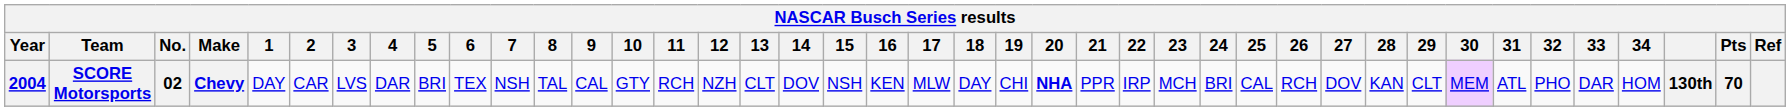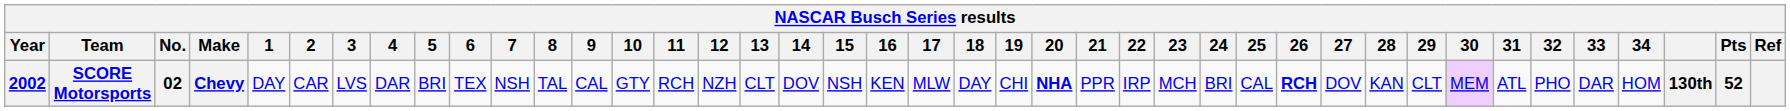 <table class="wikitable" style="text-align:center; font-size:75%">
 <tr>
 <th colspan=41><a href='#'>NASCAR Busch Series</a> results</th>
 </tr>
 <tr>
 <th>Year</th>
 <th>Team</th>
 <th>No.</th>
 <th>Make</th>
 <th>1</th>
 <th>2</th>
 <th>3</th>
 <th>4</th>
 <th>5</th>
 <th>6</th>
 <th>7</th>
 <th>8</th>
 <th>9</th>
 <th>10</th>
 <th>11</th>
 <th>12</th>
 <th>13</th>
 <th>14</th>
 <th>15</th>
 <th>16</th>
 <th>17</th>
 <th>18</th>
 <th>19</th>
 <th>20</th>
 <th>21</th>
 <th>22</th>
 <th>23</th>
 <th>24</th>
 <th>25</th>
 <th>26</th>
 <th>27</th>
 <th>28</th>
 <th>29</th>
 <th>30</th>
 <th>31</th>
 <th>32</th>
 <th>33</th>
 <th>34</th>
 <th></th>
 <th>Pts</th>
 <th>Ref</th>
 </tr>
 <tr>
-<th><a href='#'>2004</a></th>
+<th><a href='#'>2002</a></th>
 <th><a href='#'>SCORE Motorsports</a></th>
 <th>02</th>
 <th><a href='#'>Chevy</a></th>
 <td><a href='#'>DAY</a></td>
 <td><a href='#'>CAR</a></td>
 <td><a href='#'>LVS</a></td>
 <td><a href='#'>DAR</a></td>
 <td><a href='#'>BRI</a></td>
 <td><a href='#'>TEX</a></td>
 <td><a href='#'>NSH</a></td>
 <td><a href='#'>TAL</a></td>
 <td><a href='#'>CAL</a></td>
 <td><a href='#'>GTY</a></td>
 <td><a href='#'>RCH</a></td>
 <td><a href='#'>NZH</a></td>
 <td><a href='#'>CLT</a></td>
 <td><a href='#'>DOV</a></td>
 <td><a href='#'>NSH</a></td>
 <td><a href='#'>KEN</a></td>
 <td><a href='#'>MLW</a></td>
 <td><a href='#'>DAY</a></td>
 <td><a href='#'>CHI</a></td>
 <td><strong><a href='#'>NHA</a></strong></td>
 <td><a href='#'>PPR</a></td>
 <td><a href='#'>IRP</a></td>
 <td><a href='#'>MCH</a></td>
 <td><a href='#'>BRI</a></td>
 <td><a href='#'>CAL</a></td>
-<td><a href='#'>RCH</a></td>
+<td><strong><a href='#'>RCH</a></strong></td>
 <td><a href='#'>DOV</a></td>
 <td><a href='#'>KAN</a></td>
 <td><a href='#'>CLT</a></td>
 <td style="background:#EFCFFF;"><a href='#'>MEM</a><br></td>
 <td><a href='#'>ATL</a></td>
 <td><a href='#'>PHO</a></td>
 <td><a href='#'>DAR</a></td>
 <td><a href='#'>HOM</a></td>
 <th>130th</th>
-<th>70</th>
+<th>52</th>
 <th></th>
 </tr>
 </table>
